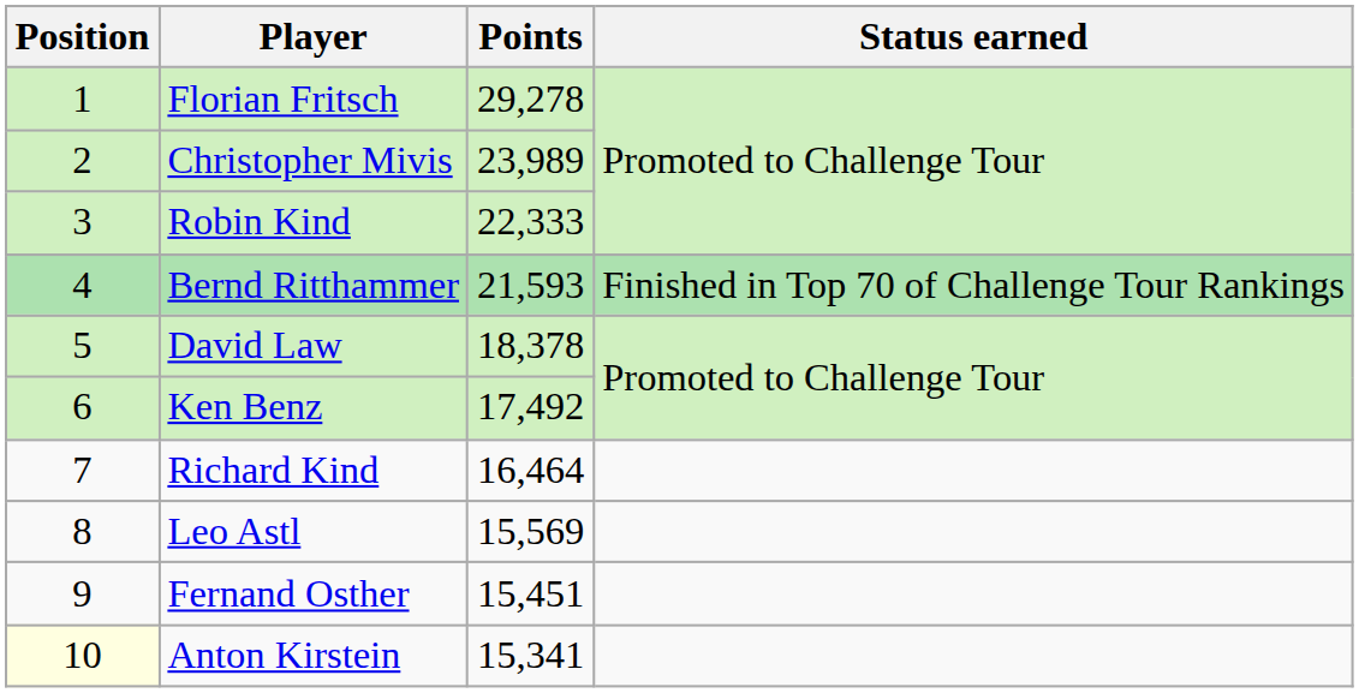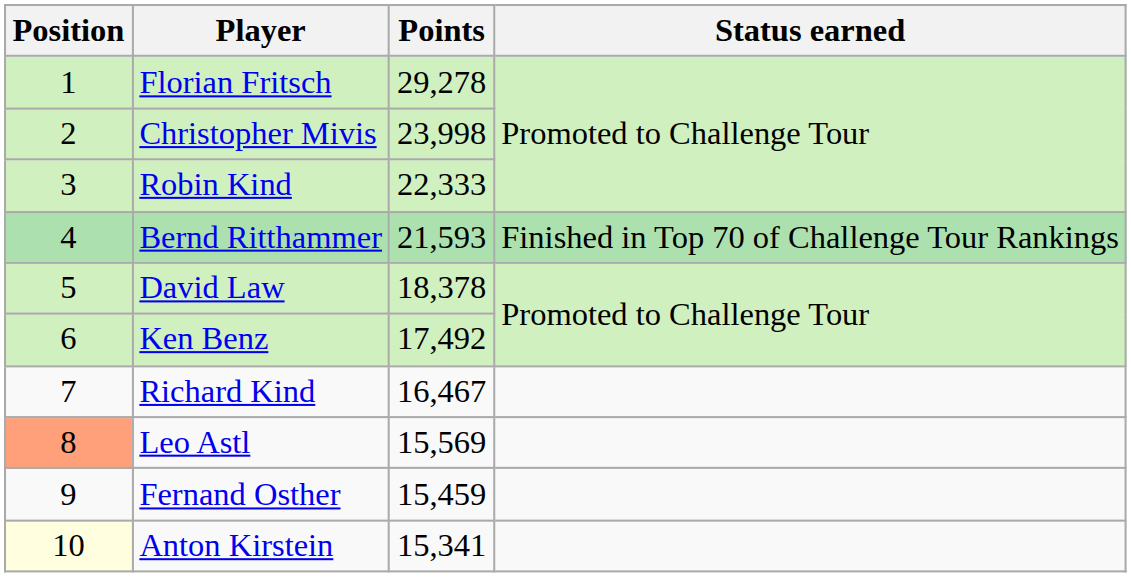 <table class=wikitable>
 <tr>
 <th>Position</th>
 <th>Player</th>
 <th>Points</th>
 <th>Status earned</th>
 </tr>
 <tr style="background:#D0F0C0;">
 <td align=center>1</td>
 <td> <a href='#'>Florian Fritsch</a></td>
 <td align=center>29,278</td>
 <td rowspan=3>Promoted to Challenge Tour</td>
 </tr>
 <tr style="background:#D0F0C0;">
 <td align=center>2</td>
 <td> <a href='#'>Christopher Mivis</a></td>
-<td align=center>23,989</td>
+<td align=center>23,998</td>
 </tr>
 <tr style="background:#D0F0C0;">
 <td align=center>3</td>
 <td> <a href='#'>Robin Kind</a></td>
 <td align=center>22,333</td>
 </tr>
 <tr style="background:#ACE1AF;">
 <td align=center>4</td>
 <td> <a href='#'>Bernd Ritthammer</a></td>
 <td align=center>21,593</td>
 <td>Finished in Top 70 of Challenge Tour Rankings</td>
 </tr>
 <tr style="background:#D0F0C0;">
 <td align=center>5</td>
 <td> <a href='#'>David Law</a></td>
 <td align=center>18,378</td>
 <td rowspan=2>Promoted to Challenge Tour</td>
 </tr>
 <tr style="background:#D0F0C0;">
 <td align=center>6</td>
 <td> <a href='#'>Ken Benz</a></td>
 <td align=center>17,492</td>
 </tr>
 <tr>
 <td align=center>7</td>
 <td> <a href='#'>Richard Kind</a></td>
-<td align=center>16,464</td>
+<td align=center>16,467</td>
 <td></td>
 </tr>
 <tr>
-<td align=center>8</td>
+<td align=center style="background: lightsalmon;">8</td>
 <td> <a href='#'>Leo Astl</a></td>
 <td align=center>15,569</td>
 <td></td>
 </tr>
 <tr>
 <td align=center>9</td>
 <td> <a href='#'>Fernand Osther</a></td>
-<td align=center>15,451</td>
+<td align=center>15,459</td>
 <td></td>
 </tr>
 <tr>
 <td align=center style="background: lightyellow;">10</td>
 <td> <a href='#'>Anton Kirstein</a></td>
 <td align=center>15,341</td>
 <td></td>
 </tr>
 </table>
